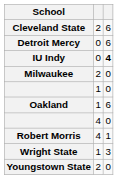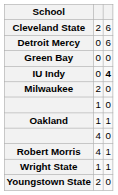 <table class="wikitable sortable" style="text-align: center;">
 <tr>
 <th>School</th>
 <th></th>
 <th></th>
 </tr>
 <tr>
 <th style=>Cleveland State</th>
 <td>2</td>
 <td>6</td>
 </tr>
 <tr>
 <th style=>Detroit Mercy</th>
 <td>0</td>
 <td>6</td>
+</tr>
+<tr>
+<th style=>Green Bay</th>
+<td>0</td>
+<td>0</td>
 </tr>
 <tr>
 <th style=>IU Indy</th>
 <td>0</td>
 <td><strong>4</strong></td>
 </tr>
 <tr>
 <th style=>Milwaukee</th>
 <td>2</td>
 <td>0</td>
 </tr>
 <tr>
 <th style=></th>
 <td>1</td>
 <td>0</td>
 </tr>
 <tr>
 <th style=>Oakland</th>
 <td>1</td>
-<td>6</td>
+<td>1</td>
 </tr>
 <tr>
 <th style=></th>
 <td>4</td>
 <td>0</td>
 </tr>
 <tr>
 <th style=>Robert Morris</th>
 <td>4</td>
 <td>1</td>
 </tr>
 <tr>
 <th style=>Wright State</th>
 <td>1</td>
-<td>3</td>
+<td>1</td>
 </tr>
 <tr>
 <th style=>Youngstown State</th>
 <td>2</td>
 <td>0</td>
 </tr>
 </table>
